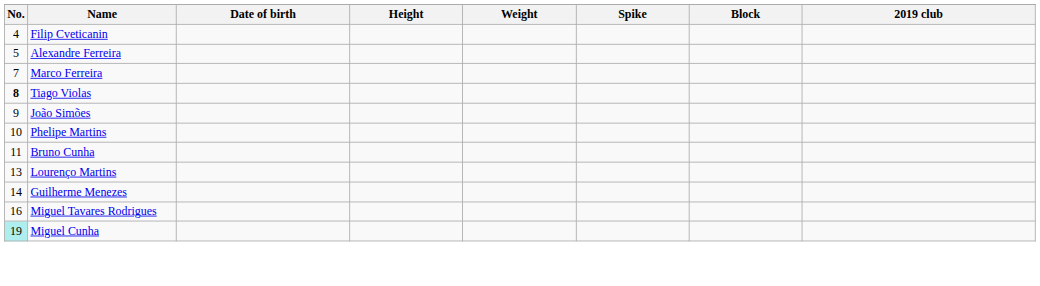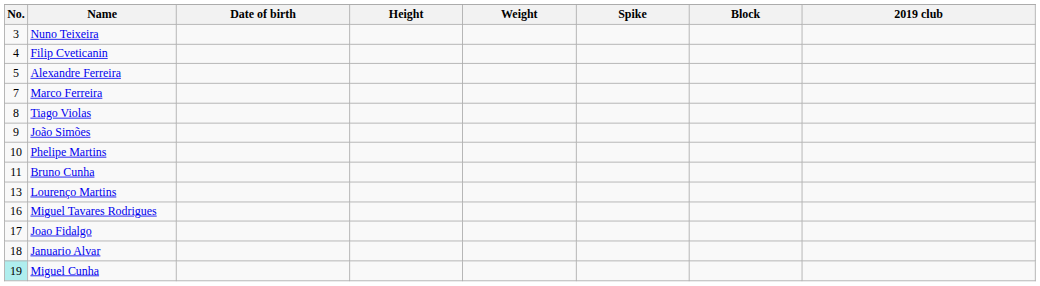 <table class="wikitable sortable" style="font-size:90%; text-align:center;">
 <tr>
 </tr>
 <tr>
 <th>No.</th>
 <th style="width:12em">Name</th>
 <th style="width:14em">Date of birth</th>
 <th style="width:9em">Height</th>
 <th style="width:9em">Weight</th>
 <th style="width:9em">Spike</th>
 <th style="width:9em">Block</th>
 <th style="width:19em">2019 club</th>
+</tr>
+<tr>
+<td>3</td>
+<td align=left><a href='#'>Nuno Teixeira</a></td>
+<td></td>
+<td></td>
+<td></td>
+<td></td>
+<td></td>
+<td></td>
 </tr>
 <tr>
 <td>4</td>
 <td align=left><a href='#'>Filip Cveticanin</a></td>
 <td></td>
 <td></td>
 <td></td>
 <td></td>
 <td></td>
 <td></td>
 </tr>
 <tr>
 <td>5</td>
 <td align=left><a href='#'>Alexandre Ferreira</a></td>
 <td></td>
 <td></td>
 <td></td>
 <td></td>
 <td></td>
 <td></td>
 </tr>
 <tr>
 <td>7</td>
 <td align=left><a href='#'>Marco Ferreira</a></td>
 <td></td>
 <td></td>
 <td></td>
 <td></td>
 <td></td>
 <td></td>
 </tr>
 <tr>
-<td><strong>8</strong></td>
+<td>8</td>
 <td align=left><a href='#'>Tiago Violas</a></td>
 <td></td>
 <td></td>
 <td></td>
 <td></td>
 <td></td>
 <td></td>
 </tr>
 <tr>
 <td>9</td>
 <td align=left><a href='#'>João Simões</a></td>
 <td></td>
 <td></td>
 <td></td>
 <td></td>
 <td></td>
 <td></td>
 </tr>
 <tr>
 <td>10</td>
 <td align=left><a href='#'>Phelipe Martins</a></td>
 <td></td>
 <td></td>
 <td></td>
 <td></td>
 <td></td>
 <td></td>
 </tr>
 <tr>
 <td>11</td>
 <td align=left><a href='#'>Bruno Cunha</a></td>
 <td></td>
 <td></td>
 <td></td>
 <td></td>
 <td></td>
 <td></td>
 </tr>
 <tr>
 <td>13</td>
 <td align=left><a href='#'>Lourenço Martins</a></td>
 <td></td>
 <td></td>
 <td></td>
 <td></td>
 <td></td>
 <td></td>
 </tr>
 <tr>
-<td>14</td>
-<td align=left><a href='#'>Guilherme Menezes</a></td>
+<td>16</td>
+<td align=left><a href='#'>Miguel Tavares Rodrigues</a></td>
 <td></td>
 <td></td>
 <td></td>
 <td></td>
 <td></td>
 <td></td>
 </tr>
 <tr>
-<td>16</td>
-<td align=left><a href='#'>Miguel Tavares Rodrigues</a></td>
+<td>17</td>
+<td align=left><a href='#'>Joao Fidalgo</a></td>
+<td></td>
+<td></td>
+<td></td>
+<td></td>
+<td></td>
+<td></td>
+</tr>
+<tr>
+<td>18</td>
+<td align=left><a href='#'>Januario Alvar</a></td>
 <td></td>
 <td></td>
 <td></td>
 <td></td>
 <td></td>
 <td></td>
 </tr>
 <tr>
 <td style="background: paleturquoise;">19</td>
 <td align=left><a href='#'>Miguel Cunha</a></td>
 <td></td>
 <td></td>
 <td></td>
 <td></td>
 <td></td>
 <td></td>
 </tr>
 </table>
